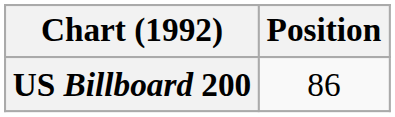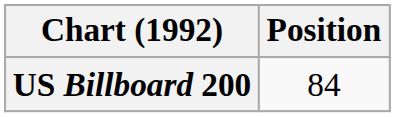 <table class="wikitable plainrowheaders">
 <tr>
 <th>Chart (1992)</th>
 <th>Position</th>
 </tr>
 <tr>
 <th scope="row">US <em>Billboard</em> 200</th>
-<td style="text-align:center">86</td>
+<td style="text-align:center">84</td>
 </tr>
 </table>
